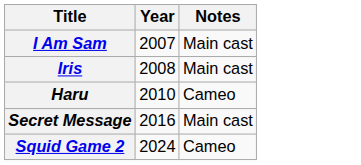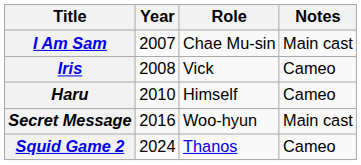 <table class="wikitable plainrowheaders">
 <tr>
 <th>Title</th>
 <th>Year</th>
+<th>Role</th>
 <th>Notes</th>
 </tr>
 <tr>
 <th scope=row><em><a href='#'>I Am Sam</a></em></th>
 <td>2007</td>
+<td>Chae Mu-sin</td>
 <td>Main cast</td>
 </tr>
 <tr>
 <th scope=row><em><a href='#'>Iris</a></em></th>
 <td>2008</td>
-<td>Main cast</td>
+<td>Vick</td>
+<td>Cameo</td>
 </tr>
 <tr>
 <th scope=row><em>Haru</em></th>
 <td>2010</td>
+<td>Himself</td>
 <td>Cameo</td>
 </tr>
 <tr>
 <th scope=row><em>Secret Message</em></th>
 <td>2016</td>
+<td>Woo-hyun</td>
 <td>Main cast</td>
 </tr>
 <tr>
 <th scope=row><em><a href='#'>Squid Game 2</a></em></th>
 <td>2024</td>
+<td><a href='#'>Thanos</a></td>
 <td>Cameo</td>
 </tr>
 </table>
